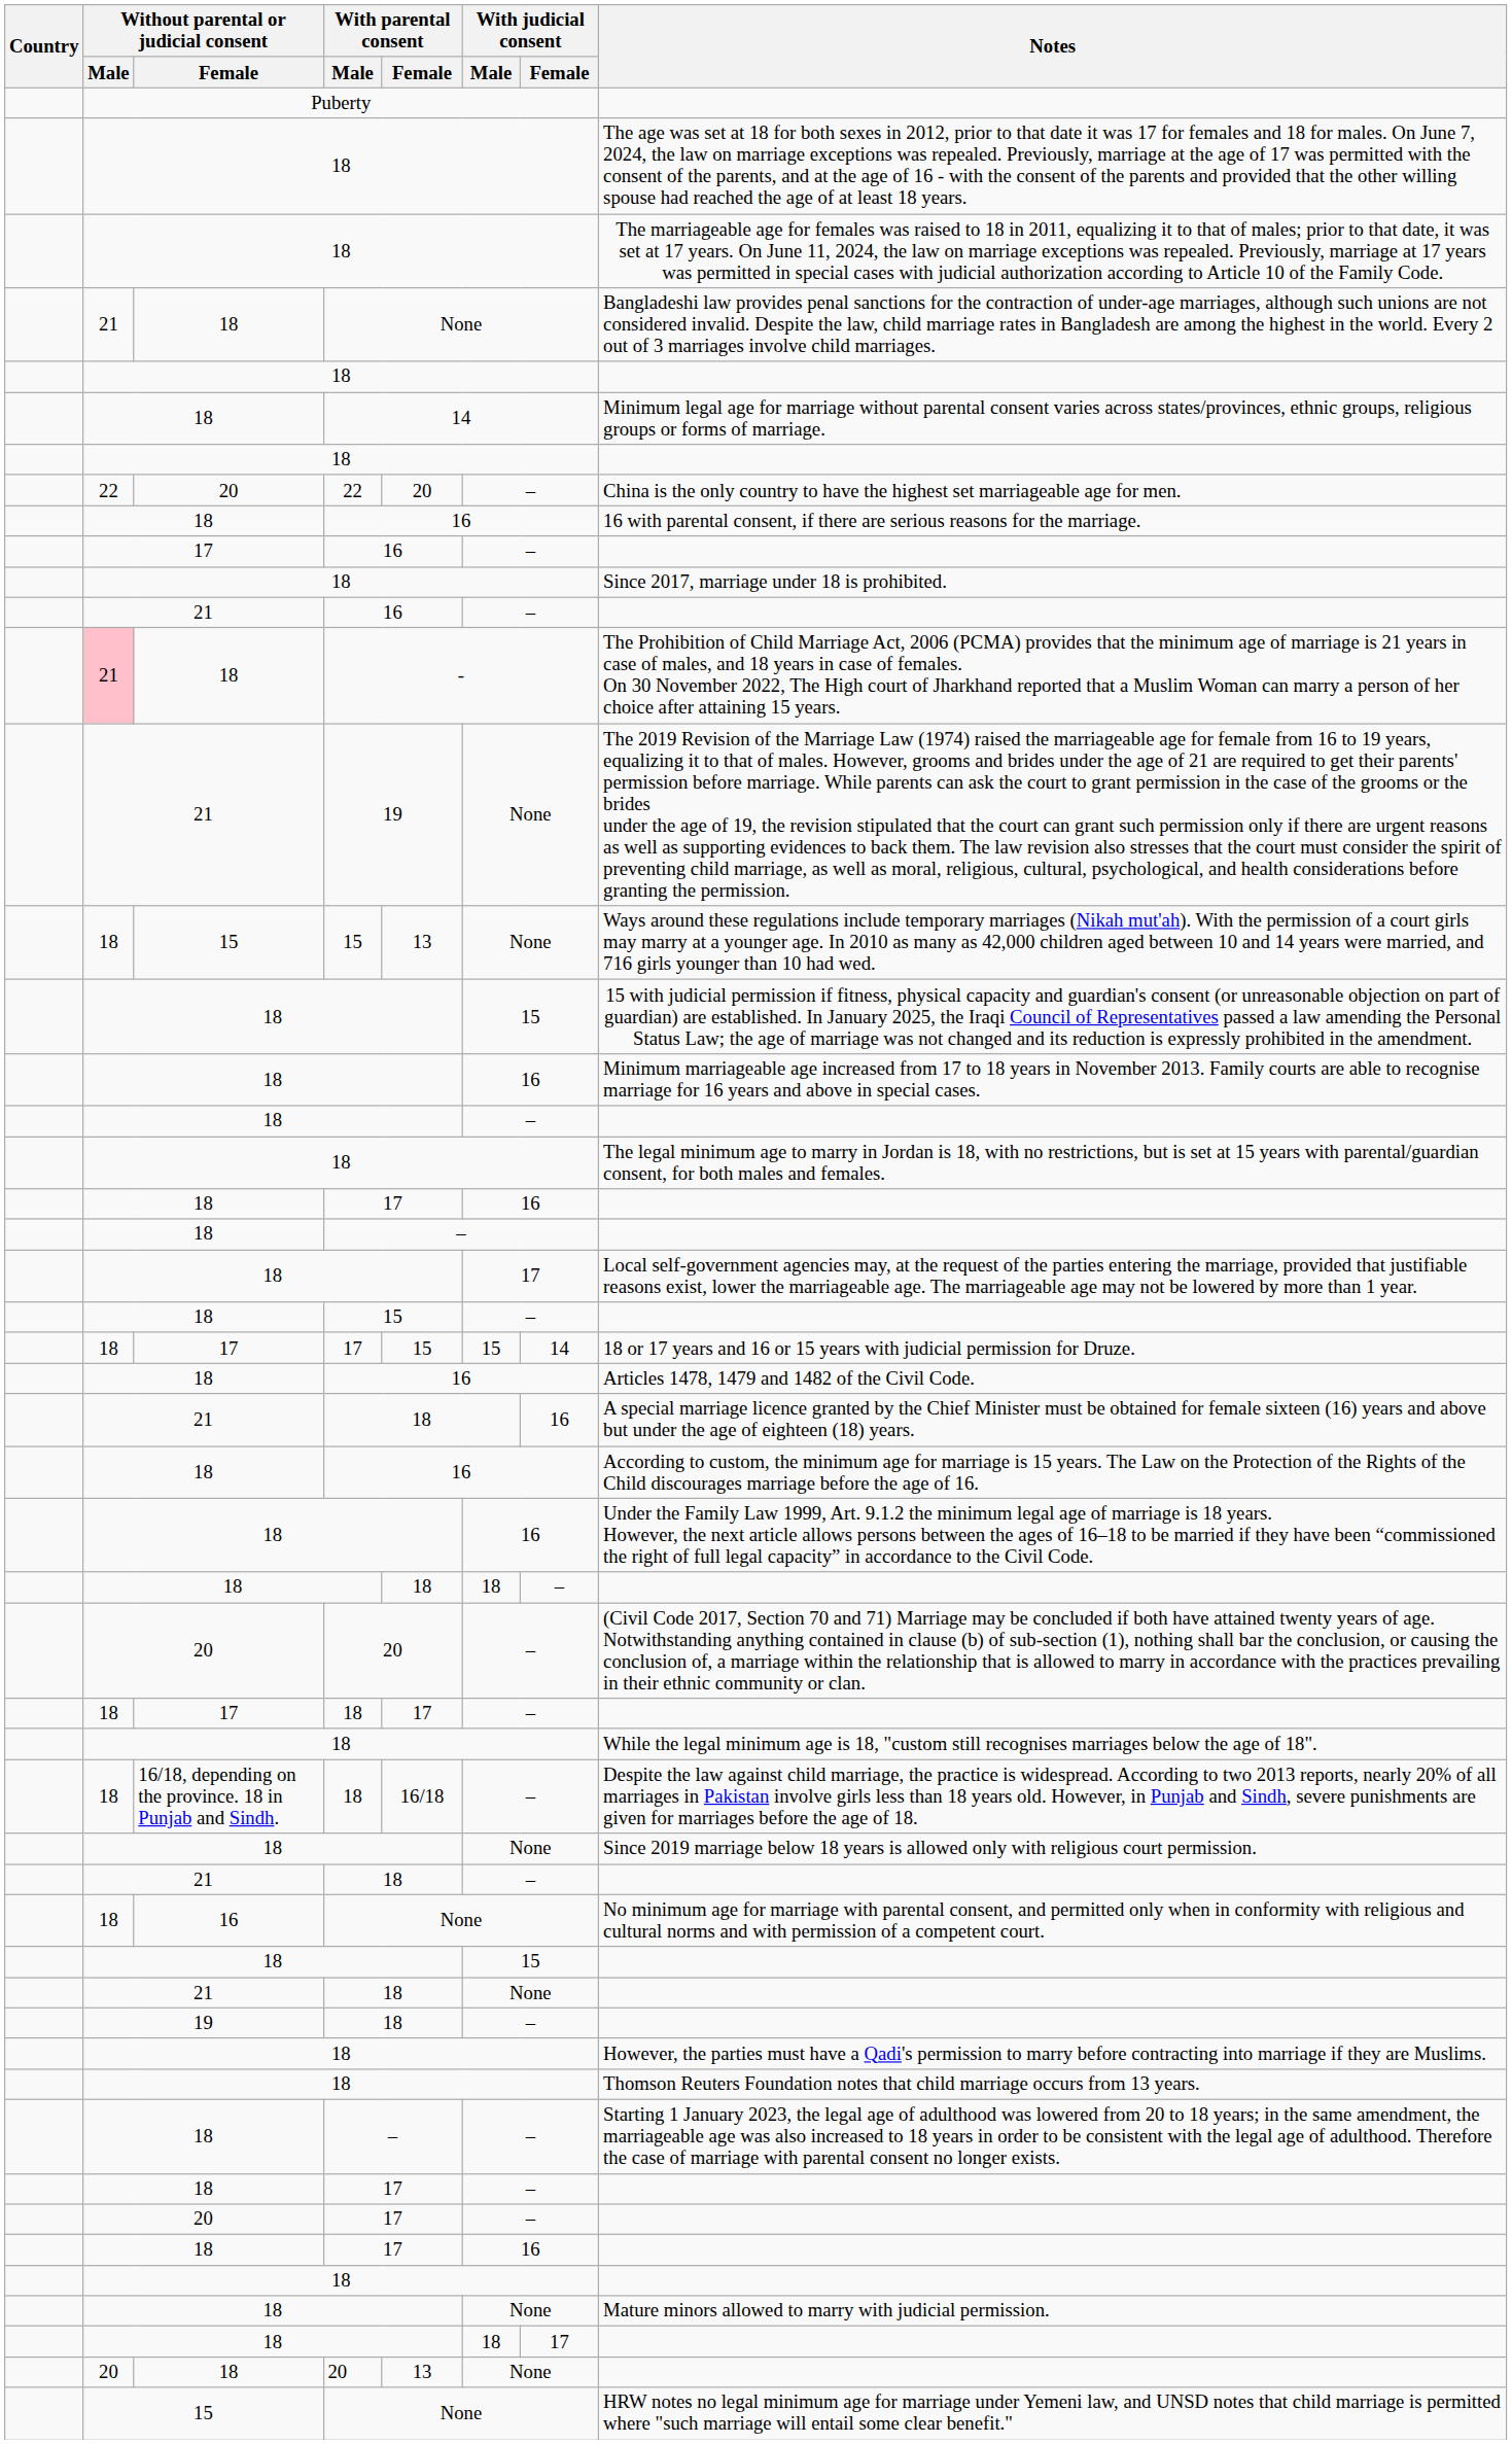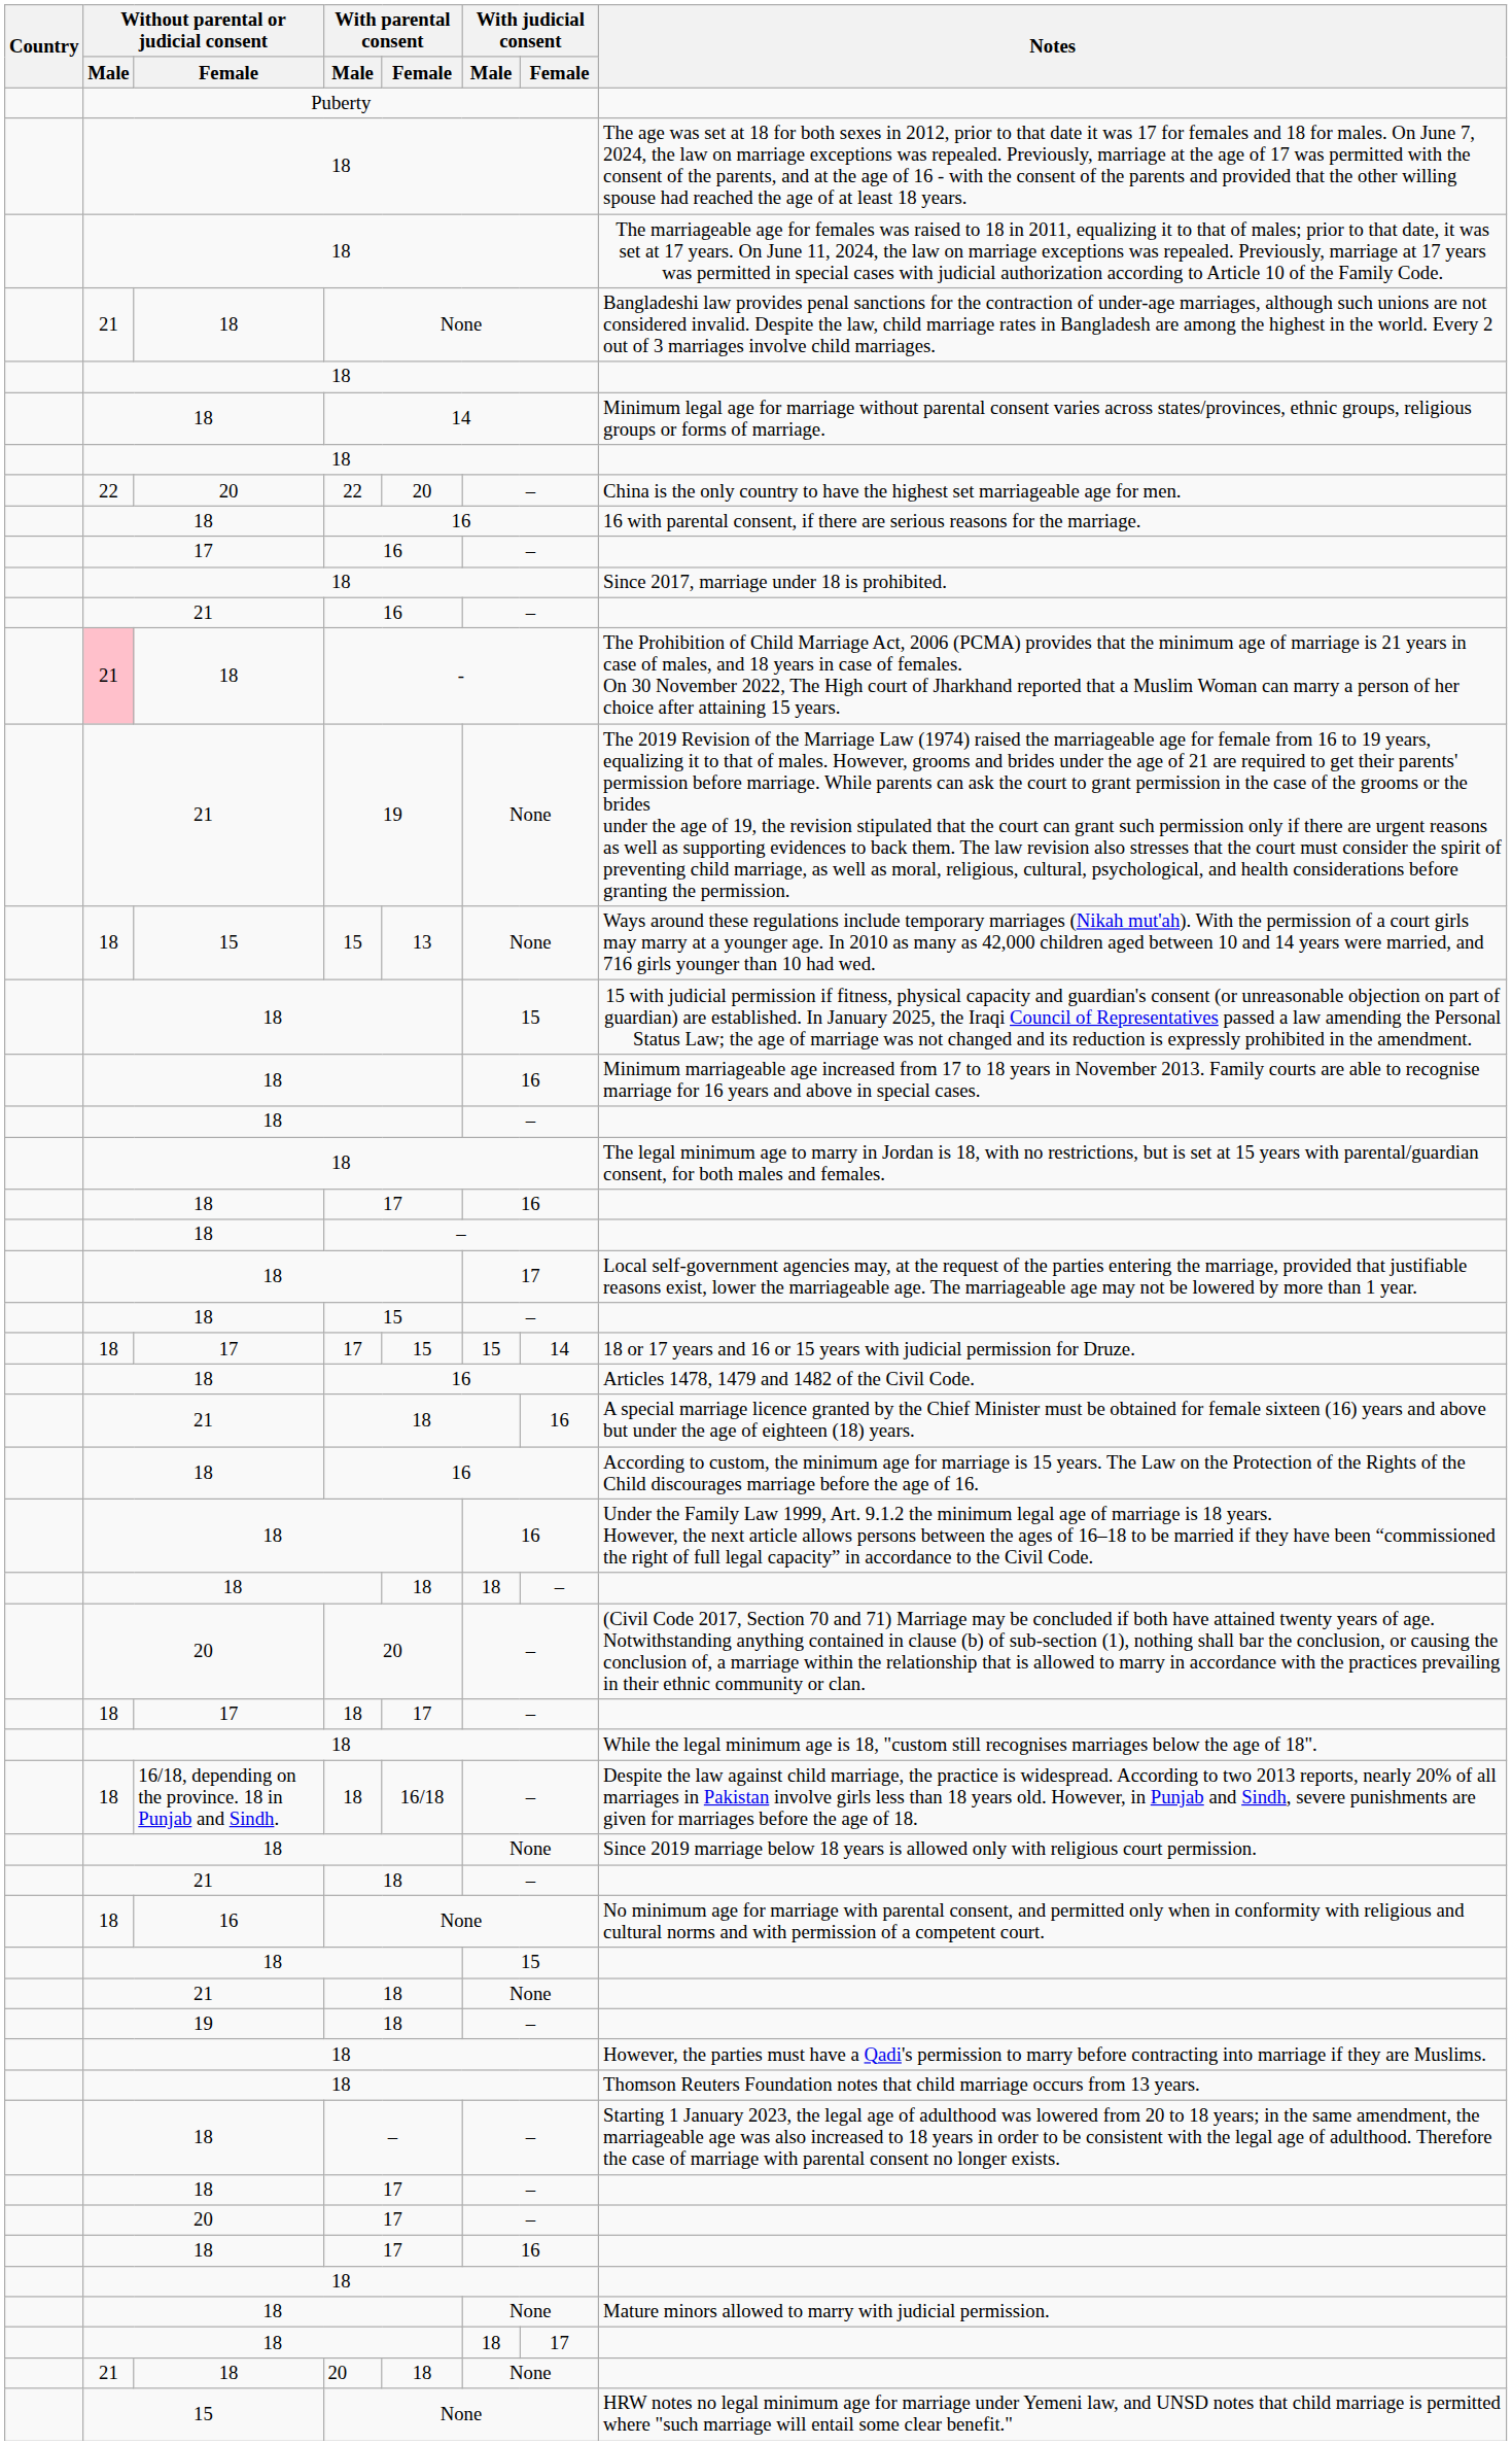 <table class="wikitable sortable">
 <tr>
 <th rowspan=2>Country</th>
 <th colspan=2>Without parental or judicial consent</th>
 <th colspan=2>With parental consent</th>
 <th colspan=2>With judicial consent</th>
 <th rowspan =2>Notes</th>
 </tr>
 <tr>
 <th>Male</th>
 <th>Female</th>
 <th>Male</th>
 <th>Female</th>
 <th>Male</th>
 <th>Female</th>
 </tr>
 <tr>
 <td></td>
 <td colspan=6 style="text-align:center;">Puberty</td>
 <td></td>
 </tr>
 <tr>
 <td></td>
 <td colspan="6" style="text-align:center;">18</td>
 <td>The age was set at 18 for both sexes in 2012, prior to that date it was 17 for females and 18 for males. On June 7, 2024, the law on marriage exceptions was repealed. Previously, marriage at the age of 17 was permitted with the consent of the parents, and at the age of 16 - with the consent of the parents and provided that the other willing spouse had reached the age of at least 18 years.</td>
 </tr>
 <tr>
 <td></td>
 <td colspan=6 style="text-align:center;">18</td>
 <td colspan=2 style="text-align:center;">The marriageable age for females was raised to 18 in 2011, equalizing it to that of males; prior to that date, it was set at 17 years. On June 11, 2024, the law on marriage exceptions was repealed. Previously, marriage at 17 years was permitted in special cases with judicial authorization according to Article 10 of the Family Code.</td>
 </tr>
 <tr>
 <td></td>
 <td align=center>21</td>
 <td align= center>18</td>
 <td colspan=4 style="text-align:center;">None</td>
 <td>Bangladeshi law provides penal sanctions for the contraction of under-age marriages, although such unions are not considered invalid. Despite the law, child marriage rates in Bangladesh are among the highest in the world. Every 2 out of 3 marriages involve child marriages.</td>
 </tr>
 <tr>
 <td></td>
 <td colspan=6 style="text-align:center;">18</td>
 <td></td>
 </tr>
 <tr>
 <td></td>
 <td colspan=2 style="text-align:center;">18</td>
 <td colspan=4 style="text-align:center;">14</td>
 <td>Minimum legal age for marriage without parental consent varies across states/provinces, ethnic groups, religious groups or forms of marriage.</td>
 </tr>
 <tr>
 <td></td>
 <td colspan=6 style="text-align:center;">18</td>
 <td></td>
 </tr>
 <tr>
 <td></td>
 <td align=center>22</td>
 <td align=center>20</td>
 <td align=center>22</td>
 <td align=center>20</td>
 <td colspan=2 style="text-align:center;">–</td>
 <td>China is the only country to have the highest set marriageable age for men.</td>
 </tr>
 <tr>
 <td></td>
 <td colspan=2 style="text-align:center;">18</td>
 <td colspan=4 style="text-align:center;">16</td>
 <td>16 with parental consent, if there are serious reasons for the marriage.</td>
 </tr>
 <tr>
 <td></td>
 <td colspan=2 style="text-align:center;">17</td>
 <td colspan=2 style="text-align:center;">16</td>
 <td colspan=2 style="text-align:center;">–</td>
 <td></td>
 </tr>
 <tr>
 <td></td>
 <td colspan=6 style="text-align:center;">18</td>
 <td>Since 2017, marriage under 18 is prohibited.</td>
 </tr>
 <tr>
 <td></td>
 <td colspan=2 style="text-align:center;">21</td>
 <td colspan=2 style="text-align:center;">16</td>
 <td colspan=2 style="text-align:center;">–</td>
 <td></td>
 </tr>
 <tr>
 <td></td>
 <td align="center" style="background: pink;">21</td>
 <td align="center">18</td>
 <td colspan="4" align="center">-</td>
 <td>The Prohibition of Child Marriage Act, 2006 (PCMA) provides that the minimum age of marriage is 21 years in case of males, and 18 years in case of females.<br>On 30 November 2022, The High court of Jharkhand reported that a Muslim Woman can marry a person of her choice after attaining 15 years.</td>
 </tr>
 <tr>
 <td></td>
 <td colspan=2 align=center>21</td>
 <td colspan=2 align=center>19</td>
 <td colspan=2 style="text-align:center;">None</td>
 <td>The 2019 Revision of the Marriage Law (1974) raised the marriageable age for female from 16 to 19 years, equalizing it to that of males. However, grooms and brides under the age of 21 are required to get their parents' permission before marriage. While parents can ask the court to grant permission in the case of the grooms or the brides<br>under the age of 19, the revision stipulated that the court can grant such permission only if there are urgent reasons as well as supporting evidences to back them. The law revision also stresses that the court must consider the spirit of preventing child marriage, as well as moral, religious, cultural, psychological, and health considerations before granting the permission.</td>
 </tr>
 <tr>
 <td></td>
 <td align=center>18</td>
 <td align=center>15</td>
 <td style="text-align:center;">15</td>
 <td style="text-align:center;">13</td>
 <td colspan=2 style="text-align:center;">None</td>
 <td> Ways around these regulations include temporary marriages (<a href='#'>Nikah mut'ah</a>). With the permission of a court girls may marry at a younger age. In 2010 as many as 42,000 children aged between 10 and 14 years were married, and 716 girls younger than 10 had wed.</td>
 </tr>
 <tr>
 <td></td>
 <td colspan=4 style="text-align:center;">18</td>
 <td colspan=2 style="text-align:center;">15</td>
 <td style="text-align:center;">15 with judicial permission if fitness, physical capacity and guardian's consent (or unreasonable objection on part of guardian) are established. In January 2025, the Iraqi <a href='#'>Council of Representatives</a> passed a law amending the Personal Status Law; the age of marriage was not changed and its reduction is expressly prohibited in the amendment.</td>
 </tr>
 <tr>
 <td></td>
 <td colspan=4 style="text-align:center;">18</td>
 <td colspan=2 style="text-align:center;">16</td>
 <td>Minimum marriageable age increased from 17 to 18 years in November 2013. Family courts are able to recognise marriage for 16 years and above in special cases.</td>
 </tr>
 <tr>
 <td></td>
 <td colspan=4 style="text-align:center;">18</td>
 <td colspan=2 style="text-align:center;">–</td>
 <td></td>
 </tr>
 <tr>
 <td></td>
 <td colspan=6 style="text-align:center;">18</td>
 <td>The legal minimum age to marry in Jordan is 18, with no restrictions, but is set at 15 years with parental/guardian consent, for both males and females.</td>
 </tr>
 <tr>
 <td></td>
 <td colspan=2 style="text-align:center;">18</td>
 <td colspan=2 style="text-align:center;">17</td>
 <td colspan=2 style="text-align:center;">16</td>
 <td></td>
 </tr>
 <tr>
 <td></td>
 <td colspan="2" style="text-align:center;">18</td>
 <td colspan=4 style="text-align:center;">–</td>
 <td></td>
 </tr>
 <tr>
 <td></td>
 <td colspan=4 style="text-align:center;">18</td>
 <td colspan=2 style="text-align:center;">17</td>
 <td>Local self-government agencies may, at the request of the parties entering the marriage, provided that justifiable reasons exist, lower the marriageable age. The marriageable age may not be lowered by more than 1 year.</td>
 </tr>
 <tr>
 <td></td>
 <td colspan=2 style="text-align:center;">18</td>
 <td colspan=2 style="text-align:center;">15</td>
 <td colspan=2 style="text-align:center;">–</td>
 <td></td>
 </tr>
 <tr>
 <td></td>
 <td align=center>18</td>
 <td align=center>17</td>
 <td style="text-align:center;">17</td>
 <td style="text-align:center;">15</td>
 <td style="text-align:center;">15</td>
 <td style="text-align:center;">14</td>
 <td> 18 or 17 years and 16 or 15 years with judicial permission for Druze.</td>
 </tr>
 <tr>
 <td></td>
 <td colspan=2 style="text-align:center;">18</td>
 <td colspan=4 style="text-align:center;">16</td>
 <td>Articles 1478, 1479 and 1482 of the Civil Code.</td>
 </tr>
 <tr>
 <td></td>
 <td colspan=2 style="text-align:center;">21</td>
 <td colspan=3 style="text-align:center;">18</td>
 <td style="text-align:center;">16</td>
 <td>A special marriage licence granted by the Chief Minister must be obtained for female sixteen (16) years and above but under the age of eighteen (18) years.</td>
 </tr>
 <tr>
 <td></td>
 <td colspan=2 style="text-align:center;">18</td>
 <td colspan=4 style="text-align:center;">16</td>
 <td>According to custom, the minimum age for marriage is 15 years. The Law on the Protection of the Rights of the Child discourages marriage before the age of 16.</td>
 </tr>
 <tr>
 <td></td>
 <td colspan=4 style="text-align:center;">18</td>
 <td colspan=2 style="text-align:center;">16</td>
 <td>Under the Family Law 1999, Art. 9.1.2 the minimum legal age of marriage is 18 years.<br>However, the next article allows persons between the ages of 16–18 to be married if they have been “commissioned the right of full legal capacity” in accordance to the Civil Code.</td>
 </tr>
 <tr>
 <td></td>
 <td colspan=3 style="text-align:center;">18</td>
 <td style="text-align:center;">18</td>
 <td style="text-align:center;">18</td>
 <td style="text-align:center;">–</td>
 <td></td>
 </tr>
 <tr>
 <td></td>
 <td colspan=2 style="text-align:center;">20</td>
 <td colspan=2 style="text-align:center;">20</td>
 <td colspan="2" style="text-align:center;">–</td>
 <td>(Civil Code 2017, Section 70 and 71) Marriage may be concluded if both have attained twenty years of age.<br>Notwithstanding anything contained in clause (b) of sub-section (1), nothing shall bar the conclusion, or causing the conclusion of, a marriage within the relationship that is allowed to marry in accordance with the practices prevailing in their ethnic community or clan.</td>
 </tr>
 <tr>
 <td></td>
 <td align=center>18</td>
 <td align=center>17</td>
 <td style="text-align:center;">18</td>
 <td style="text-align:center;">17</td>
 <td colspan=2 style="text-align:center;">–</td>
 <td></td>
 </tr>
 <tr>
 <td></td>
 <td colspan=6 style="text-align:center;">18</td>
 <td>While the legal minimum age is 18, "custom still recognises marriages below the age of 18".</td>
 </tr>
 <tr>
 <td></td>
 <td align=center>18</td>
 <td align=left>16/18, depending on the province. 18 in <a href='#'>Punjab</a> and <a href='#'>Sindh</a>.</td>
 <td style="text-align:center;">18</td>
 <td style="text-align:center;">16/18</td>
 <td colspan=2 style="text-align:center;">–</td>
 <td>Despite the law against child marriage, the practice is widespread. According to two 2013 reports, nearly 20% of all marriages in <a href='#'>Pakistan</a> involve girls less than 18 years old. However, in <a href='#'>Punjab</a> and <a href='#'>Sindh</a>, severe punishments are given for marriages before the age of 18.</td>
 </tr>
 <tr>
 <td></td>
 <td colspan=4 align=center>18</td>
 <td colspan=2 style="text-align:center;">None</td>
 <td>Since 2019 marriage below 18 years is allowed only with religious court permission.</td>
 </tr>
 <tr>
 <td></td>
 <td colspan=2 style="text-align:center;">21</td>
 <td colspan=2 style="text-align:center;">18</td>
 <td colspan=2 style="text-align:center;">–</td>
 <td></td>
 </tr>
 <tr>
 <td></td>
 <td align=center>18</td>
 <td align=center>16</td>
 <td colspan=4 style="text-align:center;">None</td>
 <td>No minimum age for marriage with parental consent, and permitted only when in conformity with religious and cultural norms and with permission of a competent court.</td>
 </tr>
 <tr>
 <td></td>
 <td colspan="4" style="text-align:center;">18</td>
 <td colspan="2" style="text-align:center;">15</td>
 <td></td>
 </tr>
 <tr>
 <td></td>
 <td colspan=2 style="text-align:center;">21</td>
 <td colspan=2 style="text-align:center;">18</td>
 <td colspan=2 style="text-align:center;">None</td>
 <td></td>
 </tr>
 <tr>
 <td></td>
 <td colspan=2 style="text-align:center;">19</td>
 <td colspan=2 style="text-align:center;">18</td>
 <td colspan=2 style="text-align:center;">–</td>
 <td></td>
 </tr>
 <tr>
 <td></td>
 <td colspan=6 style="text-align:center;">18</td>
 <td>However, the parties must have a <a href='#'>Qadi</a>'s permission to marry before contracting into marriage if they are Muslims.</td>
 </tr>
 <tr>
 <td></td>
 <td colspan=6 style="text-align:center;">18</td>
 <td>Thomson Reuters Foundation notes that child marriage occurs from 13 years.</td>
 </tr>
 <tr>
 <td></td>
 <td colspan=2 style="text-align:center;">18</td>
 <td colspan=2 style="text-align:center;">–</td>
 <td colspan=2 style="text-align:center;">–</td>
 <td>Starting 1 January 2023, the legal age of adulthood was lowered from 20 to 18 years; in the same amendment, the marriageable age was also increased to 18 years in order to be consistent with the legal age of adulthood. Therefore the case of marriage with parental consent no longer exists.</td>
 </tr>
 <tr>
 <td></td>
 <td colspan=2 style="text-align:center;">18</td>
 <td colspan=2 style="text-align:center;">17</td>
 <td colspan=2 style="text-align:center;">–</td>
 <td></td>
 </tr>
 <tr>
 <td></td>
 <td colspan=2 style="text-align:center;">20</td>
 <td colspan=2 style="text-align:center;">17</td>
 <td colspan=2 style="text-align:center;">–</td>
 <td></td>
 </tr>
 <tr>
 <td></td>
 <td colspan=2 style="text-align:center;">18</td>
 <td colspan=2 style="text-align:center;">17</td>
 <td colspan=2 style="text-align:center;">16</td>
 <td></td>
 </tr>
 <tr>
 <td></td>
 <td colspan=6 style="text-align:center;">18</td>
 <td></td>
 </tr>
 <tr>
 <td></td>
 <td colspan=4 style="text-align:center;">18</td>
 <td colspan=2 style="text-align:center;">None</td>
 <td>Mature minors allowed to marry with judicial permission.</td>
 </tr>
 <tr>
 <td></td>
 <td colspan="4" align="center">18</td>
 <td style="text-align:center;">18</td>
 <td style="text-align:center;">17</td>
 <td></td>
 </tr>
 <tr>
 <td></td>
-<td align=center>20</td>
+<td align=center>21</td>
 <td align=center>18</td>
 <td>20</td>
-<td style="text-align:center;">13</td>
+<td style="text-align:center;">18</td>
 <td colspan=2 style="text-align:center;">None</td>
 <td></td>
 </tr>
 <tr>
 <td></td>
 <td colspan=2 style="text-align:center;">15</td>
 <td colspan=4 style="text-align:center;">None</td>
 <td>HRW notes no legal minimum age for marriage under Yemeni law, and UNSD notes that child marriage is permitted where "such marriage will entail some clear benefit."</td>
 </tr>
 </table>
